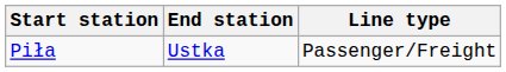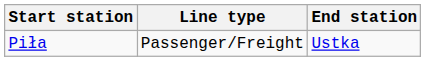 <table class="wikitable">
 <tr>
 <th>Start station</th>
+<th>Line type</th>
 <th>End station</th>
-<th>Line type</th>
 </tr>
 <tr>
 <td><a href='#'>Piła</a></td>
+<td>Passenger/Freight</td>
 <td><a href='#'>Ustka</a></td>
-<td>Passenger/Freight</td>
 </tr>
 </table>
